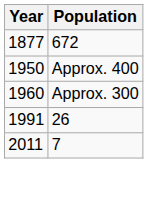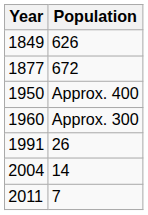 <table class="wikitable">
 <tr>
 <th>Year</th>
 <th>Population</th>
+</tr>
+<tr>
+<td>1849</td>
+<td>626</td>
 </tr>
 <tr>
 <td>1877</td>
 <td>672</td>
 </tr>
 <tr>
 <td>1950</td>
 <td>Approx. 400</td>
 </tr>
 <tr>
 <td>1960</td>
 <td>Approx. 300</td>
 </tr>
 <tr>
 <td>1991</td>
 <td>26</td>
 </tr>
 <tr>
+<td>2004</td>
+<td>14</td>
+</tr>
+<tr>
 <td>2011</td>
 <td>7</td>
 </tr>
 </table>
